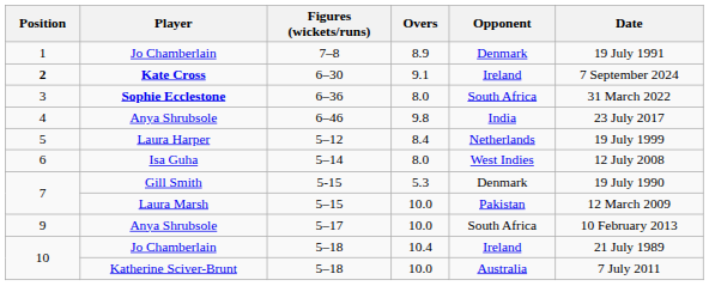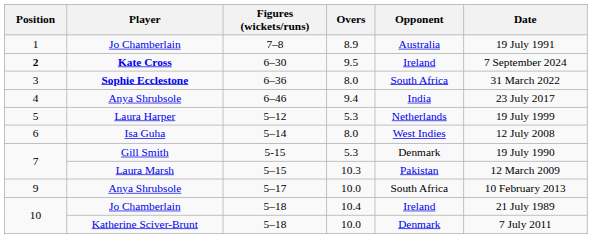 <table class="wikitable" style="text-align: center; width:65%">
 <tr>
 <th>Position</th>
 <th>Player</th>
 <th>Figures<br>(wickets/runs)</th>
 <th>Overs</th>
 <th>Opponent</th>
 <th>Date</th>
 </tr>
 <tr>
 <td>1</td>
 <td><a href='#'>Jo Chamberlain</a></td>
 <td>7–8</td>
 <td>8.9</td>
-<td><a href='#'>Denmark</a></td>
+<td><a href='#'>Australia</a></td>
 <td>19 July 1991</td>
 </tr>
 <tr>
 <td><strong>2</strong></td>
 <td><strong><a href='#'>Kate Cross</a></strong></td>
 <td>6–30</td>
-<td>9.1</td>
+<td>9.5</td>
 <td><a href='#'>Ireland</a></td>
 <td>7 September 2024</td>
 </tr>
 <tr>
 <td>3</td>
 <td><strong><a href='#'>Sophie Ecclestone</a></strong></td>
 <td>6–36</td>
 <td>8.0</td>
 <td><a href='#'>South Africa</a></td>
 <td>31 March 2022</td>
 </tr>
 <tr>
 <td>4</td>
 <td><a href='#'>Anya Shrubsole</a></td>
 <td>6–46</td>
-<td>9.8</td>
+<td>9.4</td>
 <td><a href='#'>India</a></td>
 <td>23 July 2017</td>
 </tr>
 <tr>
 <td>5</td>
 <td><a href='#'>Laura Harper</a></td>
 <td>5–12</td>
-<td>8.4</td>
+<td>5.3</td>
 <td><a href='#'>Netherlands</a></td>
 <td>19 July 1999</td>
 </tr>
 <tr>
 <td>6</td>
 <td><a href='#'>Isa Guha</a></td>
 <td>5–14</td>
 <td>8.0</td>
 <td><a href='#'>West Indies</a></td>
 <td>12 July 2008</td>
 </tr>
 <tr>
 <td rowspan=2>7</td>
 <td><a href='#'>Gill Smith</a></td>
 <td>5-15</td>
 <td>5.3</td>
 <td>Denmark</td>
 <td>19 July 1990</td>
 </tr>
 <tr>
 <td><a href='#'>Laura Marsh</a></td>
 <td>5–15</td>
-<td>10.0</td>
+<td>10.3</td>
 <td><a href='#'>Pakistan</a></td>
 <td>12 March 2009</td>
 </tr>
 <tr>
 <td>9</td>
 <td><a href='#'>Anya Shrubsole</a></td>
 <td>5–17</td>
 <td>10.0</td>
 <td>South Africa</td>
 <td>10 February 2013</td>
 </tr>
 <tr>
 <td rowspan=2>10</td>
 <td><a href='#'>Jo Chamberlain</a></td>
 <td>5–18</td>
 <td>10.4</td>
 <td><a href='#'>Ireland</a></td>
 <td>21 July 1989</td>
 </tr>
 <tr>
 <td><a href='#'>Katherine Sciver-Brunt</a></td>
 <td>5–18</td>
 <td>10.0</td>
-<td><a href='#'>Australia</a></td>
+<td><a href='#'>Denmark</a></td>
 <td>7 July 2011</td>
 </tr>
 </table>
